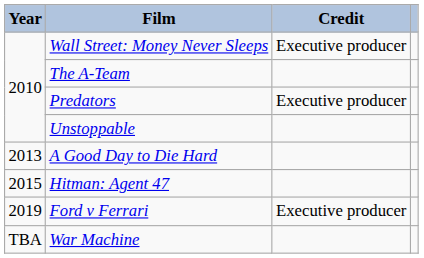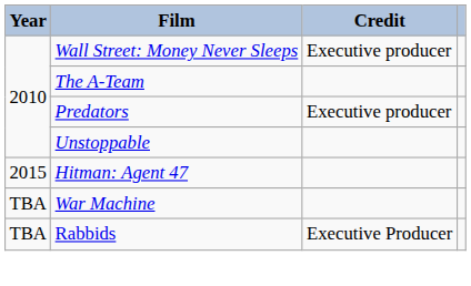 <table class="wikitable" style="font-size:95%;">
 <tr>
 <th style="background:#B0C4DE;">Year</th>
 <th style="background:#B0C4DE;">Film</th>
 <th style="background:#B0C4DE;">Credit</th>
 <th style="background:#B0C4DE;"></th>
 </tr>
 <tr>
 <td rowspan=4>2010</td>
 <td><em><a href='#'>Wall Street: Money Never Sleeps</a></em></td>
 <td>Executive producer</td>
 <td></td>
 </tr>
 <tr>
 <td><em><a href='#'>The A-Team</a></em></td>
 <td></td>
 <td></td>
 </tr>
 <tr>
 <td><em><a href='#'>Predators</a></em></td>
 <td>Executive producer</td>
 <td></td>
 </tr>
 <tr>
 <td><em><a href='#'>Unstoppable</a></em></td>
 <td></td>
 <td></td>
 </tr>
 <tr>
-<td>2013</td>
-<td><em><a href='#'>A Good Day to  Die Hard</a></em></td>
-<td></td>
-<td></td>
-</tr>
-<tr>
 <td>2015</td>
 <td><em><a href='#'>Hitman: Agent 47</a></em></td>
 <td></td>
-<td></td>
-</tr>
-<tr>
-<td>2019</td>
-<td><em><a href='#'>Ford v Ferrari</a></em></td>
-<td>Executive producer</td>
 <td></td>
 </tr>
 <tr>
 <td>TBA</td>
 <td><em><a href='#'>War Machine</a></em></td>
 <td></td>
 <td></td>
 </tr>
+<tr>
+<td>TBA</td>
+<td><em><a href='#'></em>Rabbids<em></a></em></td>
+<td>Executive Producer</td>
+<td></td>
+</tr>
 </table>
